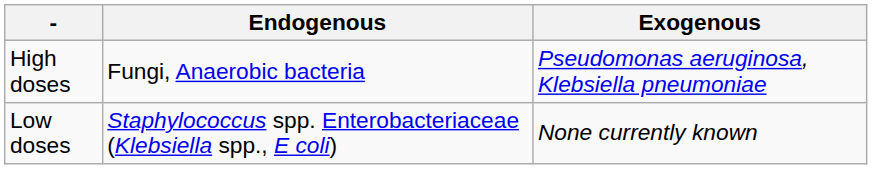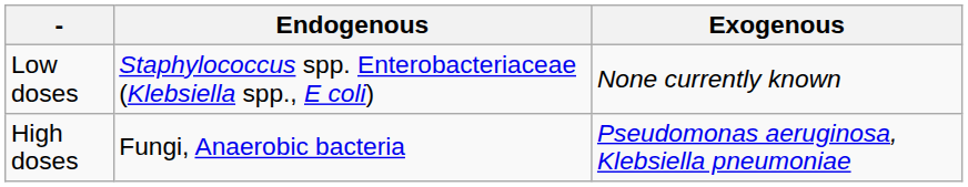 <table class="wikitable">
 <tr>
 <th>-</th>
 <th>Endogenous</th>
 <th>Exogenous</th>
 </tr>
 <tr>
+<td>Low doses</td>
+<td><em><a href='#'>Staphylococcus</a></em> spp. <a href='#'>Enterobacteriaceae</a> (<em><a href='#'>Klebsiella</a></em> spp., <em><a href='#'>E coli</a></em>)</td>
+<td><em>None currently known</em></td>
+</tr>
+<tr>
 <td>High doses</td>
 <td>Fungi, <a href='#'>Anaerobic bacteria</a></td>
 <td><em><a href='#'>Pseudomonas aeruginosa</a>, <a href='#'>Klebsiella pneumoniae</a></em></td>
 </tr>
-<tr>
-<td>Low doses</td>
-<td><em><a href='#'>Staphylococcus</a></em> spp. <a href='#'>Enterobacteriaceae</a> (<em><a href='#'>Klebsiella</a></em> spp., <em><a href='#'>E coli</a></em>)</td>
-<td><em>None currently known</em></td>
-</tr>
 </table>
